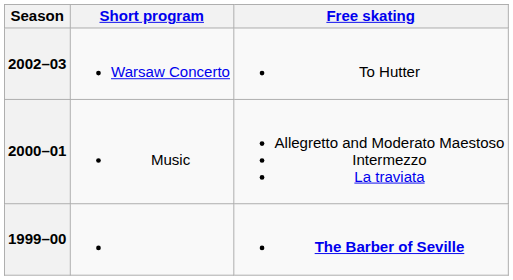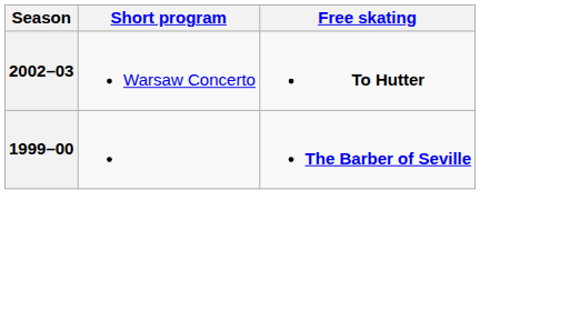 <table class=wikitable style=text-align:center>
 <tr>
 <th>Season</th>
 <th><a href='#'>Short program</a></th>
 <th><a href='#'>Free skating</a></th>
 </tr>
 <tr>
 <th>2002–03 <br> </th>
 <td><br><ul><li><a href='#'>Warsaw Concerto</a> <br></li></ul></td>
-<td><br><ul><li>To Hutter</li></ul></td>
-</tr>
-<tr>
-<th>2000–01 <br> </th>
-<td><br><ul><li>Music <br></li></ul></td>
-<td><br><ul><li>Allegretto and Moderato Maestoso <br></li><li>Intermezzo <br></li><li><a href='#'>La traviata</a> <br></li></ul></td>
+<td><strong><br><ul><li>To Hutter</li></ul></strong></td>
 </tr>
 <tr>
 <th>1999–00 <br> </th>
 <td><br><ul><li></li></ul></td>
 <td><strong><br><ul><li><a href='#'>The Barber of Seville</a></li></ul></strong></td>
 </tr>
 </table>
